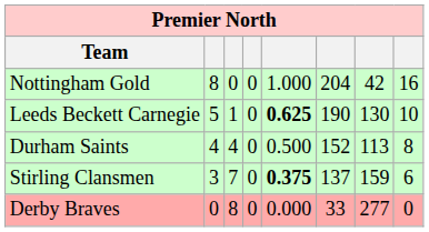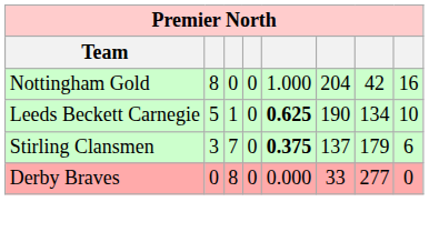 <table class="wikitable">
 <tr style="background:#fcc;">
 <td colspan="8" style="text-align:center;"><strong>Premier North</strong></td>
 </tr>
 <tr style="background:#efefef;">
 <th>Team</th>
 <th></th>
 <th></th>
 <th></th>
 <th></th>
 <th></th>
 <th></th>
 <th></th>
 </tr>
 <tr style="text-align:center; background:#cfc;">
 <td align="left">Nottingham Gold</td>
 <td>8</td>
 <td>0</td>
 <td>0</td>
 <td>1.000</td>
 <td>204</td>
 <td>42</td>
 <td>16</td>
 </tr>
 <tr style="text-align:center; background:#cfc;">
 <td align="left">Leeds Beckett Carnegie</td>
 <td>5</td>
 <td>1</td>
 <td>0</td>
 <td><strong>0.625</strong></td>
 <td>190</td>
-<td>130</td>
+<td>134</td>
 <td>10</td>
-</tr>
-<tr style="text-align:center; background:#cfc;">
-<td align="left">Durham Saints</td>
-<td>4</td>
-<td>4</td>
-<td>0</td>
-<td>0.500</td>
-<td>152</td>
-<td>113</td>
-<td>8</td>
 </tr>
 <tr style="text-align:center; background:#cfc;">
 <td align="left">Stirling Clansmen</td>
 <td>3</td>
 <td>7</td>
 <td>0</td>
 <td><strong>0.375</strong></td>
 <td>137</td>
-<td>159</td>
+<td>179</td>
 <td>6</td>
 </tr>
 <tr style="text-align:center; background:#faa;">
 <td align="left">Derby Braves</td>
 <td>0</td>
 <td>8</td>
 <td>0</td>
 <td>0.000</td>
 <td>33</td>
 <td>277</td>
 <td>0</td>
 </tr>
 </table>
